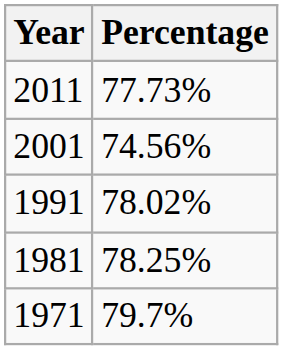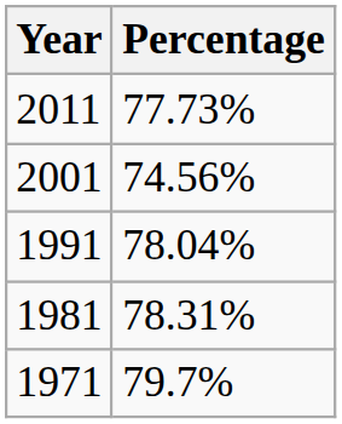 <table class="wikitable sortable">
 <tr>
 <th>Year</th>
 <th>Percentage</th>
 </tr>
 <tr>
 <td>2011</td>
 <td>77.73%</td>
 </tr>
 <tr>
 <td>2001</td>
 <td>74.56%</td>
 </tr>
 <tr>
 <td>1991</td>
-<td>78.02%</td>
+<td>78.04%</td>
 </tr>
 <tr>
 <td>1981</td>
-<td>78.25%</td>
+<td>78.31%</td>
 </tr>
 <tr>
 <td>1971</td>
 <td>79.7%</td>
 </tr>
 </table>
